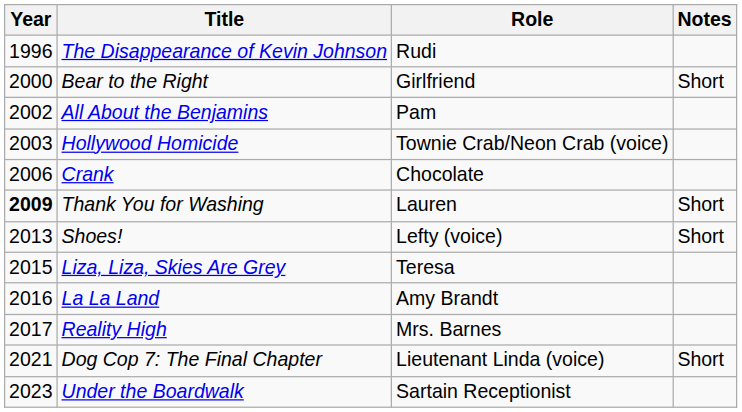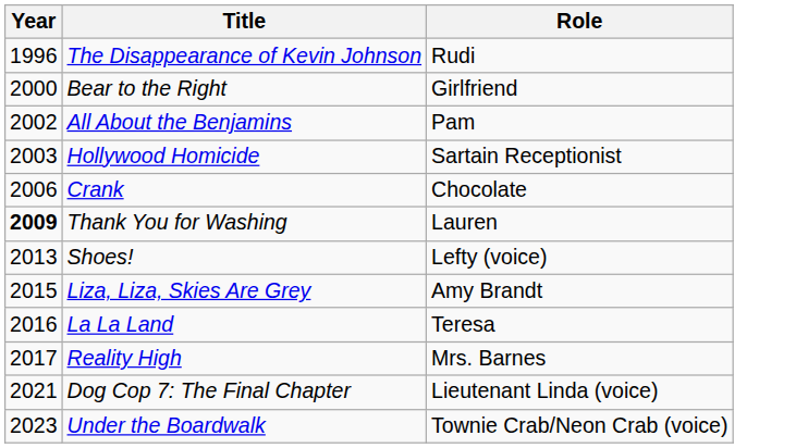 <table class="wikitable plainrowheaders sortable" style="margin-right: 0;">
 <tr>
 <th>Year</th>
 <th>Title</th>
 <th>Role</th>
-<th>Notes</th>
 </tr>
 <tr>
 <td>1996</td>
 <td><em><a href='#'>The Disappearance of Kevin Johnson</a></em></td>
 <td>Rudi</td>
-<td></td>
 </tr>
 <tr>
 <td>2000</td>
 <td><em>Bear to the Right</em></td>
 <td>Girlfriend</td>
-<td>Short</td>
 </tr>
 <tr>
 <td>2002</td>
 <td><em><a href='#'>All About the Benjamins</a></em></td>
 <td>Pam</td>
-<td></td>
 </tr>
 <tr>
 <td>2003</td>
 <td><em><a href='#'>Hollywood Homicide</a></em></td>
-<td>Townie Crab/Neon Crab (voice)</td>
-<td></td>
+<td>Sartain Receptionist</td>
 </tr>
 <tr>
 <td>2006</td>
 <td><em><a href='#'>Crank</a></em></td>
 <td>Chocolate</td>
-<td></td>
 </tr>
 <tr>
 <td><strong>2009</strong></td>
 <td><em>Thank You for Washing</em></td>
 <td>Lauren</td>
-<td>Short</td>
 </tr>
 <tr>
 <td>2013</td>
 <td><em>Shoes!</em></td>
 <td>Lefty (voice)</td>
-<td>Short</td>
 </tr>
 <tr>
 <td>2015</td>
 <td><em><a href='#'>Liza, Liza, Skies Are Grey</a></em></td>
-<td>Teresa</td>
-<td></td>
+<td>Amy Brandt</td>
 </tr>
 <tr>
 <td>2016</td>
 <td><em><a href='#'>La La Land</a></em></td>
-<td>Amy Brandt</td>
-<td></td>
+<td>Teresa</td>
 </tr>
 <tr>
 <td>2017</td>
 <td><em><a href='#'>Reality High</a></em></td>
 <td>Mrs. Barnes</td>
-<td></td>
 </tr>
 <tr>
 <td>2021</td>
 <td><em>Dog Cop 7: The Final Chapter</em></td>
 <td>Lieutenant Linda (voice)</td>
-<td>Short</td>
 </tr>
 <tr>
 <td>2023</td>
 <td><em><a href='#'>Under the Boardwalk</a></em></td>
-<td>Sartain Receptionist</td>
-<td></td>
+<td>Townie Crab/Neon Crab (voice)</td>
 </tr>
 </table>
